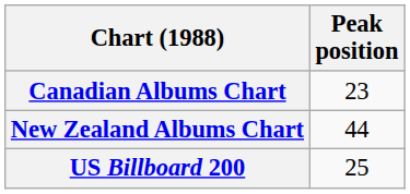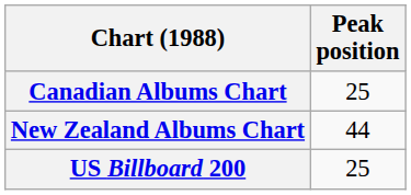 <table class="wikitable plainrowheaders sortable">
 <tr>
 <th>Chart (1988)</th>
 <th>Peak<br>position</th>
 </tr>
 <tr>
 <th scope="row"><a href='#'>Canadian Albums Chart</a></th>
-<td style="text-align:center;">23</td>
+<td style="text-align:center;">25</td>
 </tr>
 <tr>
 <th scope="row"><a href='#'>New Zealand Albums Chart</a></th>
 <td style="text-align:center;">44</td>
 </tr>
 <tr>
 <th scope="row"><a href='#'>US <em>Billboard</em> 200</a></th>
 <td style="text-align:center;">25</td>
 </tr>
 </table>
